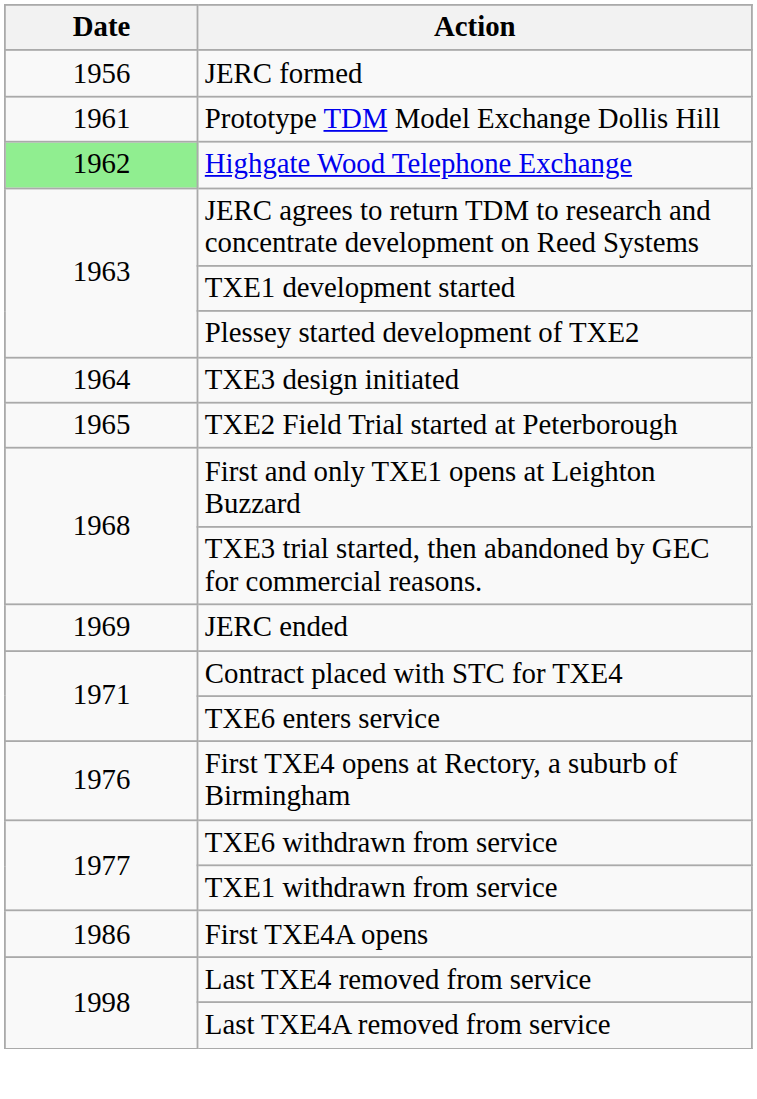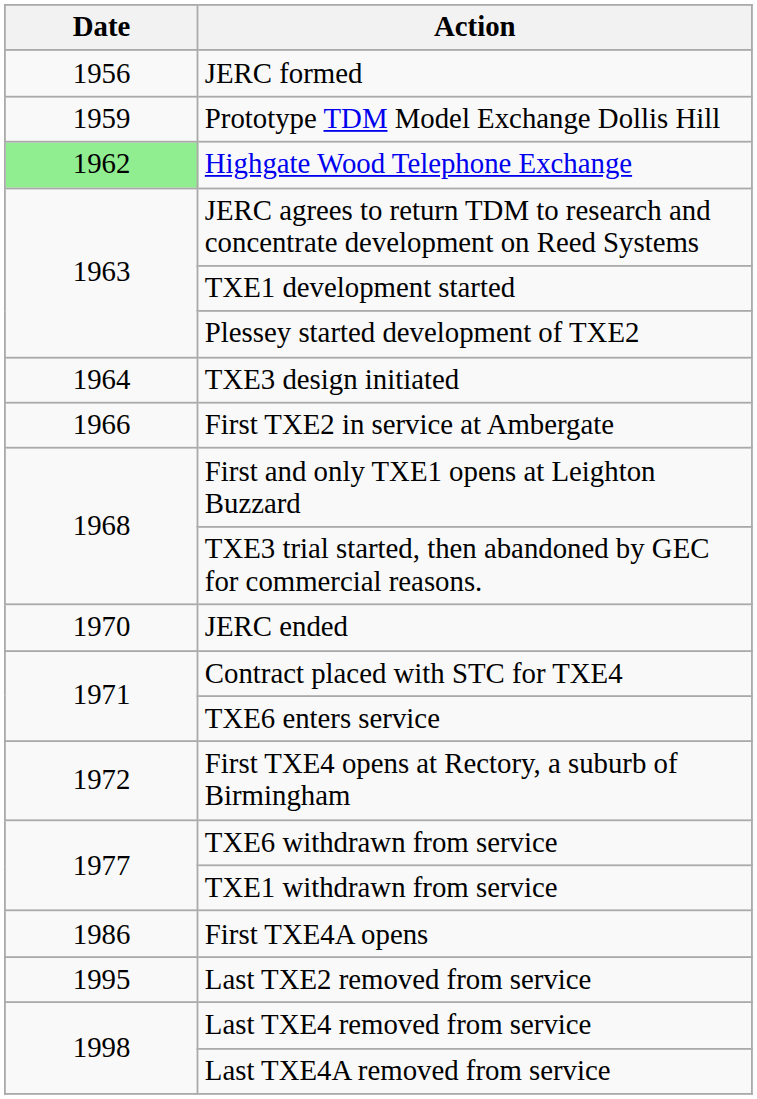 <table class="wikitable">
 <tr>
 <th width="100" align="center">Date</th>
 <th width="300">Action</th>
 </tr>
 <tr>
 <td align="center">1956</td>
 <td>JERC formed</td>
 </tr>
 <tr>
-<td align="center">1961</td>
+<td align="center">1959</td>
 <td>Prototype <a href='#'>TDM</a> Model Exchange Dollis Hill</td>
 </tr>
 <tr>
 <td align="center" style="background: lightgreen;">1962</td>
 <td><a href='#'>Highgate Wood Telephone Exchange</a></td>
 </tr>
 <tr>
 <td rowspan=3 align="center">1963</td>
 <td>JERC agrees to return TDM to research and concentrate development on Reed Systems</td>
 </tr>
 <tr>
 <td>TXE1 development started</td>
 </tr>
 <tr>
 <td>Plessey started development of TXE2</td>
 </tr>
 <tr>
 <td align="center">1964</td>
 <td>TXE3 design initiated</td>
 </tr>
 <tr>
-<td align="center">1965</td>
-<td>TXE2 Field Trial started at Peterborough</td>
+<td align="center">1966</td>
+<td>First TXE2 in service at Ambergate</td>
 </tr>
 <tr>
 <td rowspan=2 align="center">1968</td>
 <td>First and only TXE1 opens at Leighton Buzzard</td>
 </tr>
 <tr>
 <td>TXE3 trial started, then abandoned by GEC for commercial reasons.</td>
 </tr>
 <tr>
-<td align="center">1969</td>
+<td align="center">1970</td>
 <td>JERC ended</td>
 </tr>
 <tr>
 <td rowspan=2 align="center">1971</td>
 <td>Contract placed with STC for TXE4</td>
 </tr>
 <tr>
 <td>TXE6 enters service</td>
 </tr>
 <tr>
-<td align="center">1976</td>
+<td align="center">1972</td>
 <td>First TXE4 opens at Rectory, a suburb of Birmingham</td>
 </tr>
 <tr>
 <td rowspan=2 align="center" align="center">1977</td>
 <td>TXE6 withdrawn from service</td>
 </tr>
 <tr>
 <td>TXE1 withdrawn from service</td>
 </tr>
 <tr>
 <td align="center">1986</td>
 <td>First TXE4A opens</td>
 </tr>
 <tr>
+<td align="center">1995</td>
+<td>Last TXE2 removed from service</td>
+</tr>
+<tr>
 <td rowspan=2 align="center">1998</td>
 <td>Last TXE4 removed from service</td>
 </tr>
 <tr>
 <td>Last TXE4A removed from service</td>
 </tr>
 </table>
